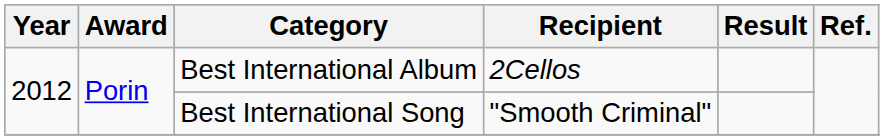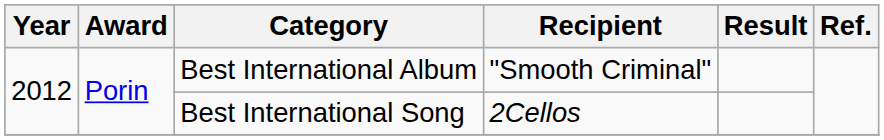 <table class="wikitable">
 <tr>
 <th>Year</th>
 <th>Award</th>
 <th>Category</th>
 <th>Recipient</th>
 <th>Result</th>
 <th>Ref.</th>
 </tr>
 <tr>
 <td rowspan="2">2012</td>
 <td rowspan="2"><a href='#'>Porin</a></td>
 <td>Best International Album</td>
-<td><em>2Cellos</em></td>
+<td>"Smooth Criminal"</td>
 <td></td>
 <td rowspan="2"></td>
 </tr>
 <tr>
 <td>Best International Song</td>
-<td>"Smooth Criminal"</td>
+<td><em>2Cellos</em></td>
 <td></td>
 </tr>
 <tr>
 </tr>
 </table>
